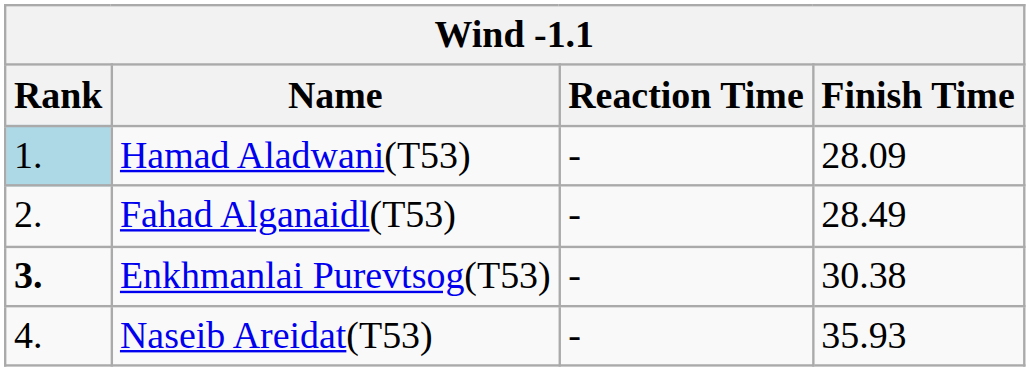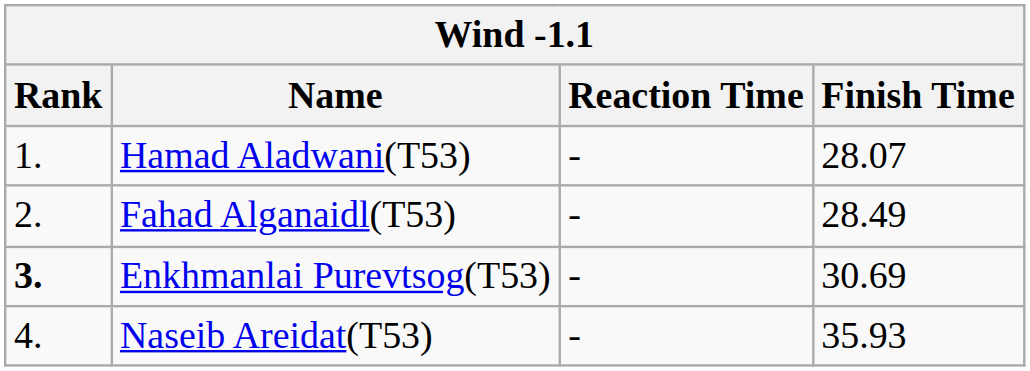 <table class="wikitable">
 <tr>
 <th colspan="4">Wind -1.1</th>
 </tr>
 <tr>
 <th>Rank</th>
 <th>Name</th>
 <th>Reaction Time</th>
 <th>Finish Time</th>
 </tr>
 <tr>
-<td style="background: lightblue;">1.</td>
+<td>1.</td>
 <td><a href='#'>Hamad Aladwani</a>(T53)<br></td>
 <td>-</td>
-<td>28.09</td>
+<td>28.07</td>
 </tr>
 <tr>
 <td>2.</td>
 <td><a href='#'>Fahad Alganaidl</a>(T53)<br></td>
 <td>-</td>
 <td>28.49</td>
 </tr>
 <tr>
 <td><strong>3.</strong></td>
 <td><a href='#'>Enkhmanlai Purevtsog</a>(T53)<br></td>
 <td>-</td>
-<td>30.38</td>
+<td>30.69</td>
 </tr>
 <tr>
 <td>4.</td>
 <td><a href='#'>Naseib Areidat</a>(T53)<br></td>
 <td>-</td>
 <td>35.93</td>
 </tr>
 </table>
